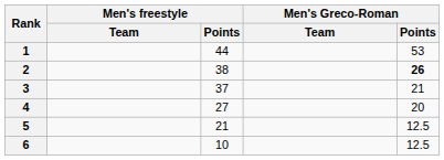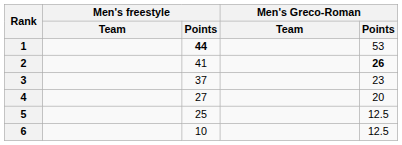 <table class="wikitable" style="text-align:center;">
 <tr>
 <th width=50 rowspan="2">Rank</th>
 <th colspan="2">Men's freestyle</th>
 <th colspan="2">Men's Greco-Roman</th>
 </tr>
 <tr>
 <th width=200>Team</th>
 <th width=50>Points</th>
 <th width=200>Team</th>
 <th width=50>Points</th>
 </tr>
 <tr>
 <th>1</th>
 <td align=left></td>
-<td>44</td>
+<td><strong>44</strong></td>
 <td align=left></td>
 <td>53</td>
 </tr>
 <tr>
 <th>2</th>
 <td align=left></td>
-<td>38</td>
+<td>41</td>
 <td align=left></td>
 <td><strong>26</strong></td>
 </tr>
 <tr>
 <th>3</th>
 <td align=left></td>
 <td>37</td>
 <td align=left></td>
-<td>21</td>
+<td>23</td>
 </tr>
 <tr>
 <th>4</th>
 <td align=left></td>
 <td>27</td>
 <td align=left></td>
 <td>20</td>
 </tr>
 <tr>
 <th>5</th>
 <td align=left></td>
-<td>21</td>
+<td>25</td>
 <td align=left></td>
 <td>12.5</td>
 </tr>
 <tr>
 <th>6</th>
 <td align=left></td>
 <td>10</td>
 <td align=left></td>
 <td>12.5</td>
 </tr>
 </table>
